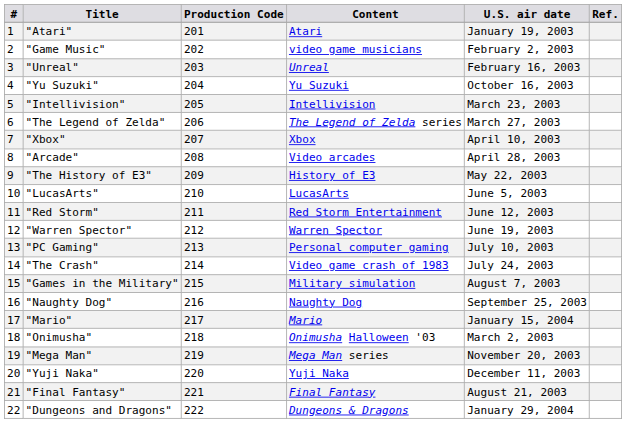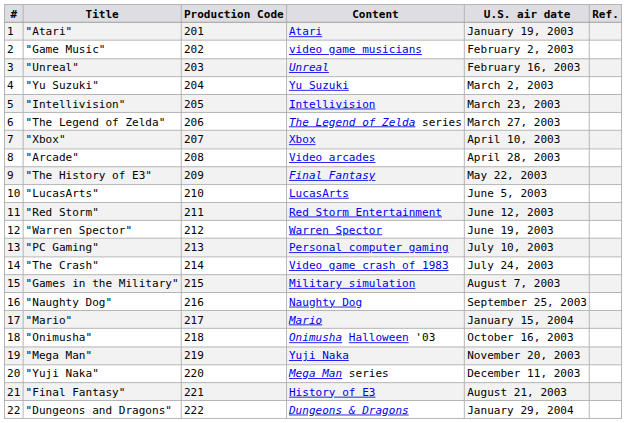 <table class="wikitable">
 <tr>
 <th style="background-color: #DEDDE2">#</th>
 <th style="background-color: #DEDDE2">Title</th>
 <th style="background-color: #DEDDE2">Production Code</th>
 <th style="background-color: #DEDDE2">Content</th>
 <th style="background-color: #DEDDE2">U.S. air date</th>
 <th style="background-color: #DEDDE2">Ref.</th>
 </tr>
 <tr style="background-color: #F2F2F2;" |>
 </tr>
 <tr style="background-color: #F2F2F2;" |>
 <td>1</td>
 <td>"Atari"</td>
 <td>201</td>
 <td><a href='#'>Atari</a></td>
 <td>January 19, 2003</td>
 <td></td>
 </tr>
 <tr style="background-color: #FFFFFF;" |>
 <td>2</td>
 <td>"Game Music"</td>
 <td>202</td>
 <td><a href='#'>video game musicians</a></td>
 <td>February 2, 2003</td>
 <td></td>
 </tr>
 <tr style="background-color: #F2F2F2;" |>
 <td>3</td>
 <td>"Unreal"</td>
 <td>203</td>
 <td><em><a href='#'>Unreal</a></em></td>
 <td>February 16, 2003</td>
 <td></td>
 </tr>
 <tr style="background-color: #FFFFFF;" |>
 <td>4</td>
 <td>"Yu Suzuki"</td>
 <td>204</td>
 <td><a href='#'>Yu Suzuki</a></td>
-<td>October 16, 2003</td>
+<td>March 2, 2003</td>
 <td></td>
 </tr>
 <tr style="background-color: #F2F2F2;" |>
 <td>5</td>
 <td>"Intellivision"</td>
 <td>205</td>
 <td><a href='#'>Intellivision</a></td>
 <td>March 23, 2003</td>
 <td></td>
 </tr>
 <tr style="background-color: #FFFFFF;" |>
 <td>6</td>
 <td>"The Legend of Zelda"</td>
 <td>206</td>
 <td><em><a href='#'>The Legend of Zelda</a></em> series</td>
 <td>March 27, 2003</td>
 <td></td>
 </tr>
 <tr style="background-color: #F2F2F2;" |>
 <td>7</td>
 <td>"Xbox"</td>
 <td>207</td>
 <td><a href='#'>Xbox</a></td>
 <td>April 10, 2003</td>
 <td></td>
 </tr>
 <tr style="background-color: #FFFFFF;" |>
 <td>8</td>
 <td>"Arcade"</td>
 <td>208</td>
 <td><a href='#'>Video arcades</a></td>
 <td>April 28, 2003</td>
 <td></td>
 </tr>
 <tr style="background-color: #F2F2F2;" |>
 <td>9</td>
 <td>"The History of E3"</td>
 <td>209</td>
-<td><a href='#'>History of E3</a></td>
+<td><em><a href='#'>Final Fantasy</a></em></td>
 <td>May 22, 2003</td>
 <td></td>
 </tr>
 <tr style="background-color: #FFFFFF;" |>
 <td>10</td>
 <td>"LucasArts"</td>
 <td>210</td>
 <td><a href='#'>LucasArts</a></td>
 <td>June 5, 2003</td>
 <td></td>
 </tr>
 <tr style="background-color: #F2F2F2;" |>
 <td>11</td>
 <td>"Red Storm"</td>
 <td>211</td>
 <td><a href='#'>Red Storm Entertainment</a></td>
 <td>June 12, 2003</td>
 <td></td>
 </tr>
 <tr style="background-color: #FFFFFF;" |>
 <td>12</td>
 <td>"Warren Spector"</td>
 <td>212</td>
 <td><a href='#'>Warren Spector</a></td>
 <td>June 19, 2003</td>
 <td></td>
 </tr>
 <tr style="background-color: #F2F2F2;" |>
 <td>13</td>
 <td>"PC Gaming"</td>
 <td>213</td>
 <td><a href='#'>Personal computer gaming</a></td>
 <td>July 10, 2003</td>
 <td></td>
 </tr>
 <tr style="background-color: #FFFFFF;" |>
 <td>14</td>
 <td>"The Crash"</td>
 <td>214</td>
 <td><a href='#'>Video game crash of 1983</a></td>
 <td>July 24, 2003</td>
 <td></td>
 </tr>
 <tr style="background-color: #F2F2F2;" |>
 <td>15</td>
 <td>"Games in the Military"</td>
 <td>215</td>
 <td><a href='#'>Military simulation</a></td>
 <td>August 7, 2003</td>
 <td></td>
 </tr>
 <tr style="background-color: #FFFFFF;" |>
 <td>16</td>
 <td>"Naughty Dog"</td>
 <td>216</td>
 <td><a href='#'>Naughty Dog</a></td>
 <td>September 25, 2003</td>
 <td></td>
 </tr>
 <tr style="background-color: #F2F2F2;" |>
 <td>17</td>
 <td>"Mario"</td>
 <td>217</td>
 <td><em><a href='#'>Mario</a></em></td>
 <td>January 15, 2004</td>
 <td></td>
 </tr>
 <tr style="background-color: #FFFFFF;" |>
 <td>18</td>
 <td>"Onimusha"</td>
 <td>218</td>
 <td><em><a href='#'>Onimusha</a></em> <a href='#'>Halloween</a> '03</td>
-<td>March 2, 2003</td>
+<td>October 16, 2003</td>
 <td></td>
 </tr>
 <tr style="background-color: #F2F2F2;" |>
 <td>19</td>
 <td>"Mega Man"</td>
 <td>219</td>
-<td><em><a href='#'>Mega Man</a></em> series</td>
+<td><a href='#'>Yuji Naka</a></td>
 <td>November 20, 2003</td>
 <td></td>
 </tr>
 <tr style="background-color: #FFFFFF;" |>
 <td>20</td>
 <td>"Yuji Naka"</td>
 <td>220</td>
-<td><a href='#'>Yuji Naka</a></td>
+<td><em><a href='#'>Mega Man</a></em> series</td>
 <td>December 11, 2003</td>
 <td></td>
 </tr>
 <tr style="background-color: #F2F2F2;" |>
 <td>21</td>
 <td>"Final Fantasy"</td>
 <td>221</td>
-<td><em><a href='#'>Final Fantasy</a></em></td>
+<td><a href='#'>History of E3</a></td>
 <td>August 21, 2003</td>
 <td></td>
 </tr>
 <tr style="background-color: #FFFFFF;" |>
 <td>22</td>
 <td>"Dungeons and Dragons"</td>
 <td>222</td>
 <td><em><a href='#'>Dungeons & Dragons</a></em></td>
 <td>January 29, 2004</td>
 <td></td>
 </tr>
 </table>
